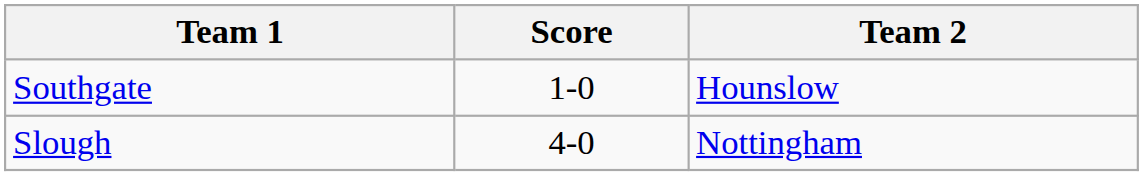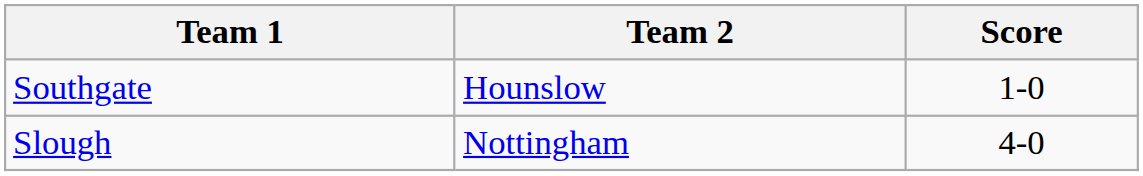 <table class="wikitable" style="font-size: 100%">
 <tr>
 <th width=200>Team 1</th>
+<th width=200>Team 2</th>
 <th width=100>Score</th>
-<th width=200>Team 2</th>
 </tr>
 <tr>
 <td><a href='#'>Southgate</a></td>
+<td><a href='#'>Hounslow</a></td>
 <td align=center>1-0</td>
-<td><a href='#'>Hounslow</a></td>
 </tr>
 <tr>
 <td><a href='#'>Slough</a></td>
+<td><a href='#'>Nottingham</a></td>
 <td align=center>4-0</td>
-<td><a href='#'>Nottingham</a></td>
 </tr>
 </table>
